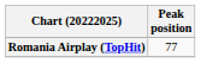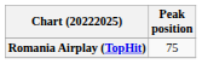 <table class="wikitable sortable plainrowheaders" style="text-align:center">
 <tr>
 <th scope="col">Chart (20222025)</th>
 <th scope="col">Peak<br>position</th>
 </tr>
 <tr>
 </tr>
 <tr>
 </tr>
 <tr>
 <th scope="row">Romania Airplay (<a href='#'>TopHit</a>)</th>
-<td>77</td>
+<td>75</td>
 </tr>
 <tr>
 </tr>
 </table>
